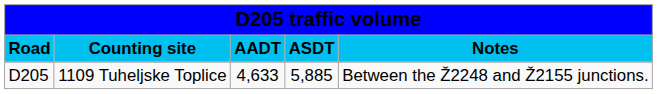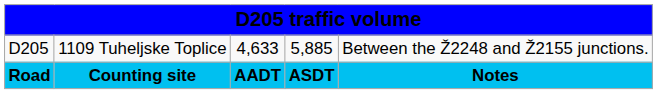 <table class="wikitable">
 <tr>
 <td colspan=5 bgcolor=blue align=center style=margin-top:15><span><big><strong>D205 traffic volume</strong></big></span></td>
+</tr>
+<tr>
+<td> D205</td>
+<td>1109 Tuheljske Toplice</td>
+<td align=center>4,633</td>
+<td align=center>5,885</td>
+<td>Between the Ž2248 and Ž2155 junctions.</td>
 </tr>
 <tr>
 <td align=center bgcolor=00c0f0><strong>Road</strong></td>
 <td align=center bgcolor=00c0f0><strong>Counting site</strong></td>
 <td align=center bgcolor=00c0f0><strong>AADT</strong></td>
 <td align=center bgcolor=00c0f0><strong>ASDT</strong></td>
 <td align=center bgcolor=00c0f0><strong>Notes</strong></td>
 </tr>
-<tr>
-<td> D205</td>
-<td>1109 Tuheljske Toplice</td>
-<td align=center>4,633</td>
-<td align=center>5,885</td>
-<td>Between the Ž2248 and Ž2155 junctions.</td>
-</tr>
 </table>
